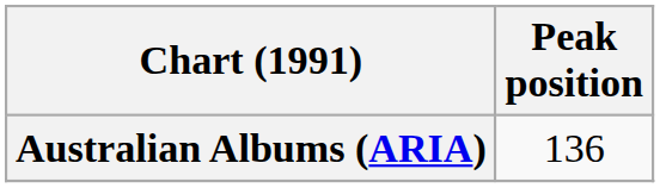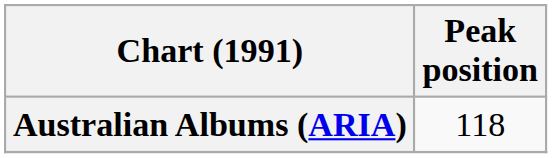 <table class="wikitable sortable plainrowheaders">
 <tr>
 <th>Chart (1991)</th>
 <th>Peak<br>position</th>
 </tr>
 <tr>
 <th scope="row">Australian Albums (<a href='#'>ARIA</a>)</th>
-<td align="center">136</td>
+<td align="center">118</td>
 </tr>
 <tr>
 </tr>
 <tr>
 </tr>
 <tr>
 </tr>
 </table>
